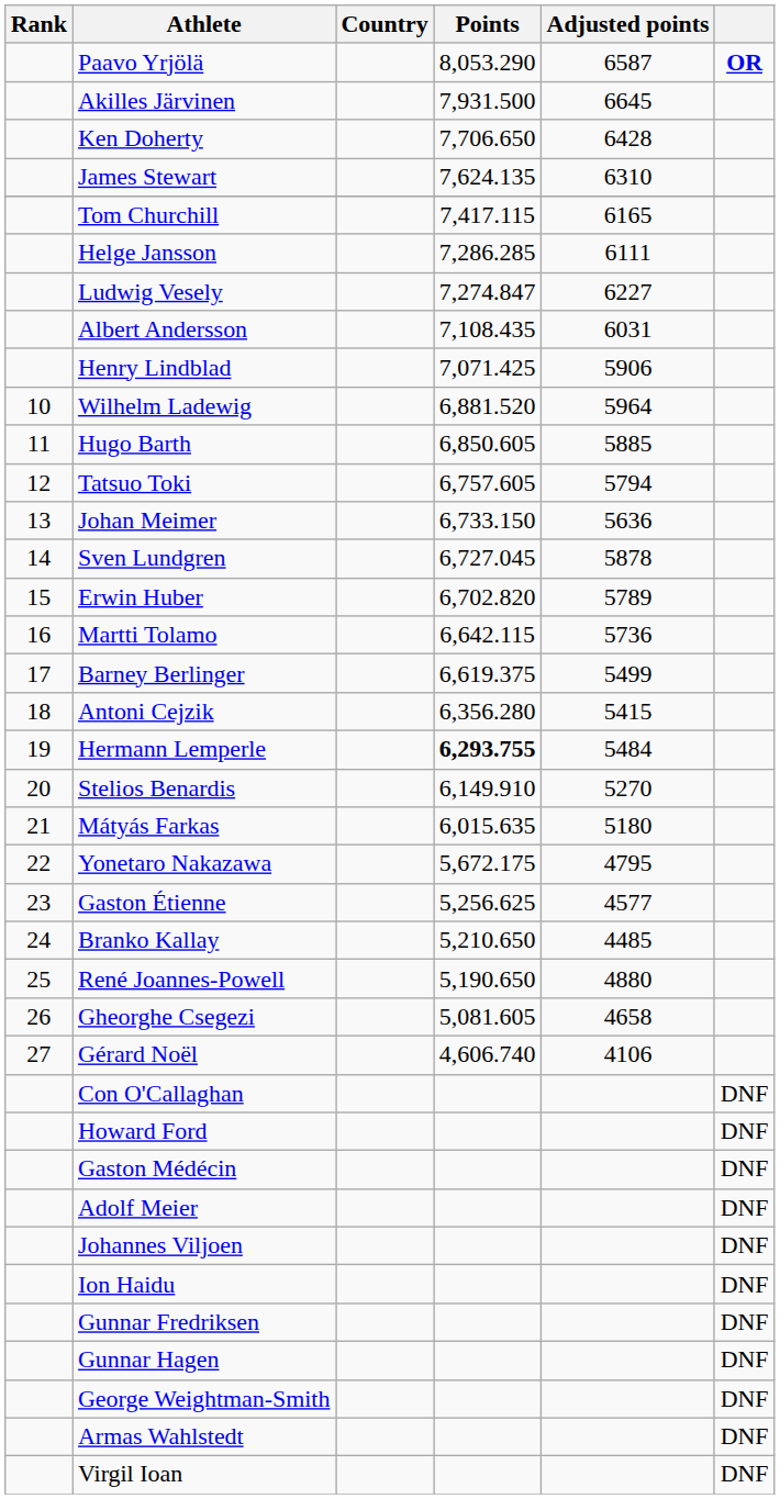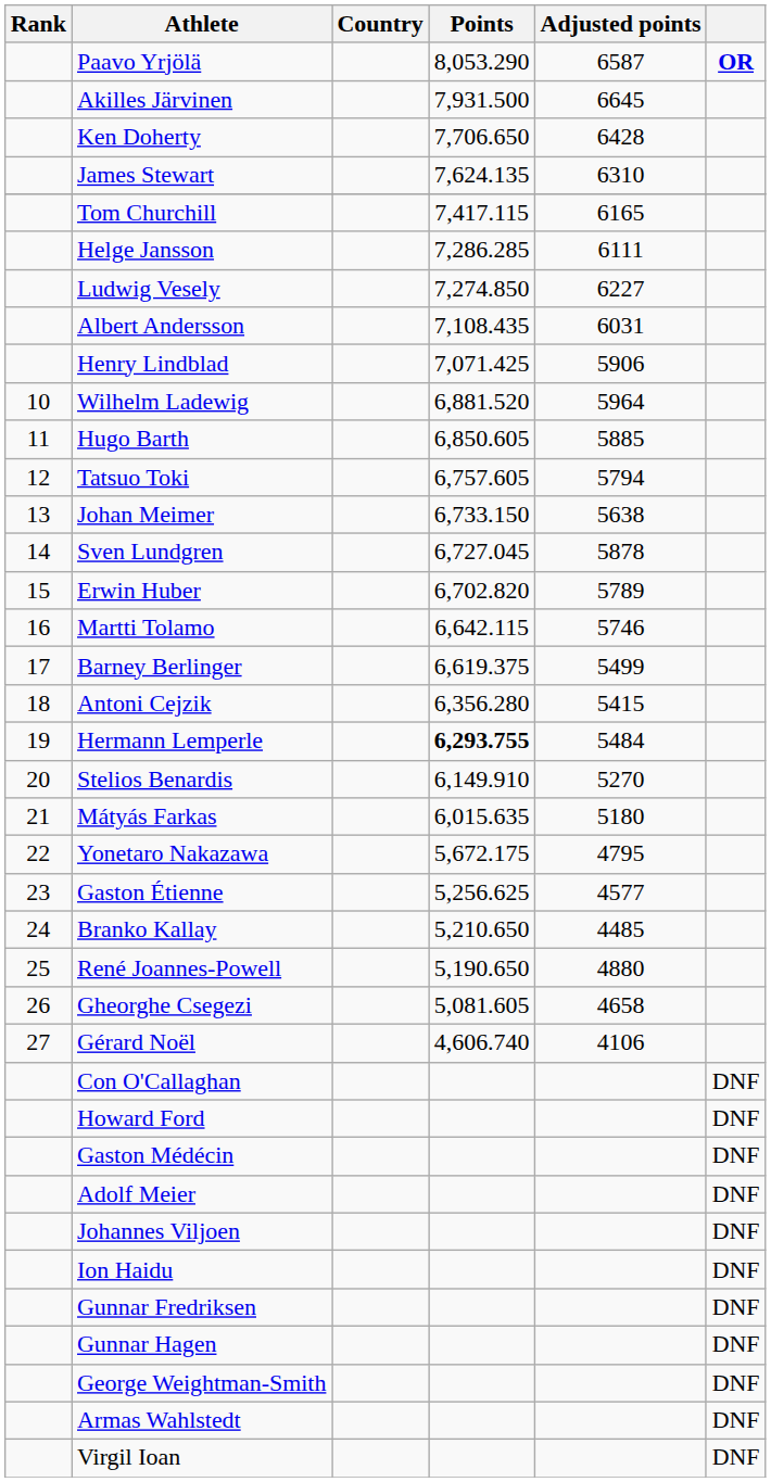 <table class="wikitable sortable" style="text-align:center">
 <tr>
 <th>Rank</th>
 <th>Athlete</th>
 <th>Country</th>
 <th>Points</th>
 <th>Adjusted points</th>
 <th Notes></th>
 </tr>
 <tr>
 <td></td>
 <td align=left><a href='#'>Paavo Yrjölä</a></td>
 <td align=left></td>
 <td>8,053.290</td>
 <td>6587</td>
 <td><strong><a href='#'>OR</a></strong></td>
 </tr>
 <tr>
 <td></td>
 <td align=left><a href='#'>Akilles Järvinen</a></td>
 <td align=left></td>
 <td>7,931.500</td>
 <td>6645</td>
 <td></td>
 </tr>
 <tr>
 <td></td>
 <td align=left><a href='#'>Ken Doherty</a></td>
 <td align=left></td>
 <td>7,706.650</td>
 <td>6428</td>
 <td></td>
 </tr>
 <tr>
 <td></td>
 <td align=left><a href='#'>James Stewart</a></td>
 <td align=left></td>
 <td>7,624.135</td>
 <td>6310</td>
 <td></td>
 </tr>
 <tr>
 </tr>
 <tr>
 <td></td>
 <td align=left><a href='#'>Tom Churchill</a></td>
 <td align=left></td>
 <td>7,417.115</td>
 <td>6165</td>
 <td></td>
 </tr>
 <tr>
 <td></td>
 <td align=left><a href='#'>Helge Jansson</a></td>
 <td align=left></td>
 <td>7,286.285</td>
 <td>6111</td>
 <td></td>
 </tr>
 <tr>
 <td></td>
 <td align=left><a href='#'>Ludwig Vesely</a></td>
 <td align=left></td>
-<td>7,274.847</td>
+<td>7,274.850</td>
 <td>6227</td>
 <td></td>
 </tr>
 <tr>
 <td></td>
 <td align=left><a href='#'>Albert Andersson</a></td>
 <td align=left></td>
 <td>7,108.435</td>
 <td>6031</td>
 <td></td>
 </tr>
 <tr>
 <td></td>
 <td align=left><a href='#'>Henry Lindblad</a></td>
 <td align=left></td>
 <td>7,071.425</td>
 <td>5906</td>
 <td></td>
 </tr>
 <tr>
 <td>10</td>
 <td align=left><a href='#'>Wilhelm Ladewig</a></td>
 <td align=left></td>
 <td>6,881.520</td>
 <td>5964</td>
 <td></td>
 </tr>
 <tr>
 <td>11</td>
 <td align=left><a href='#'>Hugo Barth</a></td>
 <td align=left></td>
 <td>6,850.605</td>
 <td>5885</td>
 <td></td>
 </tr>
 <tr>
 <td>12</td>
 <td align=left><a href='#'>Tatsuo Toki</a></td>
 <td align=left></td>
 <td>6,757.605</td>
 <td>5794</td>
 <td></td>
 </tr>
 <tr>
 <td>13</td>
 <td align=left><a href='#'>Johan Meimer</a></td>
 <td align=left></td>
 <td>6,733.150</td>
-<td>5636</td>
+<td>5638</td>
 <td></td>
 </tr>
 <tr>
 <td>14</td>
 <td align=left><a href='#'>Sven Lundgren</a></td>
 <td align=left></td>
 <td>6,727.045</td>
 <td>5878</td>
 <td></td>
 </tr>
 <tr>
 <td>15</td>
 <td align=left><a href='#'>Erwin Huber</a></td>
 <td align=left></td>
 <td>6,702.820</td>
 <td>5789</td>
 <td></td>
 </tr>
 <tr>
 <td>16</td>
 <td align=left><a href='#'>Martti Tolamo</a></td>
 <td align=left></td>
 <td>6,642.115</td>
-<td>5736</td>
+<td>5746</td>
 <td></td>
 </tr>
 <tr>
 <td>17</td>
 <td align=left><a href='#'>Barney Berlinger</a></td>
 <td align=left></td>
 <td>6,619.375</td>
 <td>5499</td>
 <td></td>
 </tr>
 <tr>
 <td>18</td>
 <td align=left><a href='#'>Antoni Cejzik</a></td>
 <td align=left></td>
 <td>6,356.280</td>
 <td>5415</td>
 <td></td>
 </tr>
 <tr>
 <td>19</td>
 <td align=left><a href='#'>Hermann Lemperle</a></td>
 <td align=left></td>
 <td><strong>6,293.755</strong></td>
 <td>5484</td>
 <td></td>
 </tr>
 <tr>
 <td>20</td>
 <td align=left><a href='#'>Stelios Benardis</a></td>
 <td align=left></td>
 <td>6,149.910</td>
 <td>5270</td>
 <td></td>
 </tr>
 <tr>
 <td>21</td>
 <td align=left><a href='#'>Mátyás Farkas</a></td>
 <td align=left></td>
 <td>6,015.635</td>
 <td>5180</td>
 <td></td>
 </tr>
 <tr>
 <td>22</td>
 <td align=left><a href='#'>Yonetaro Nakazawa</a></td>
 <td align=left></td>
 <td>5,672.175</td>
 <td>4795</td>
 <td></td>
 </tr>
 <tr>
 <td>23</td>
 <td align=left><a href='#'>Gaston Étienne</a></td>
 <td align=left></td>
 <td>5,256.625</td>
 <td>4577</td>
 <td></td>
 </tr>
 <tr>
 <td>24</td>
 <td align=left><a href='#'>Branko Kallay</a></td>
 <td align=left></td>
 <td>5,210.650</td>
 <td>4485</td>
 <td></td>
 </tr>
 <tr>
 <td>25</td>
 <td align=left><a href='#'>René Joannes-Powell</a></td>
 <td align=left></td>
 <td>5,190.650</td>
 <td>4880</td>
 <td></td>
 </tr>
 <tr>
 <td>26</td>
 <td align=left><a href='#'>Gheorghe Csegezi</a></td>
 <td align=left></td>
 <td>5,081.605</td>
 <td>4658</td>
 <td></td>
 </tr>
 <tr>
 <td>27</td>
 <td align=left><a href='#'>Gérard Noël</a></td>
 <td align=left></td>
 <td>4,606.740</td>
 <td>4106</td>
 <td></td>
 </tr>
 <tr>
 <td></td>
 <td align=left><a href='#'>Con O'Callaghan</a></td>
 <td align=left></td>
 <td></td>
 <td></td>
 <td>DNF</td>
 </tr>
 <tr>
 <td></td>
 <td align=left><a href='#'>Howard Ford</a></td>
 <td align=left></td>
 <td></td>
 <td></td>
 <td>DNF</td>
 </tr>
 <tr>
 <td></td>
 <td align=left><a href='#'>Gaston Médécin</a></td>
 <td align=left></td>
 <td></td>
 <td></td>
 <td>DNF</td>
 </tr>
 <tr>
 <td></td>
 <td align=left><a href='#'>Adolf Meier</a></td>
 <td align=left></td>
 <td></td>
 <td></td>
 <td>DNF</td>
 </tr>
 <tr>
 <td></td>
 <td align=left><a href='#'>Johannes Viljoen</a></td>
 <td align=left></td>
 <td></td>
 <td></td>
 <td>DNF</td>
 </tr>
 <tr>
 <td></td>
 <td align=left><a href='#'>Ion Haidu</a></td>
 <td align=left></td>
 <td></td>
 <td></td>
 <td>DNF</td>
 </tr>
 <tr>
 <td></td>
 <td align=left><a href='#'>Gunnar Fredriksen</a></td>
 <td align=left></td>
 <td></td>
 <td></td>
 <td>DNF</td>
 </tr>
 <tr>
 <td></td>
 <td align=left><a href='#'>Gunnar Hagen</a></td>
 <td align=left></td>
 <td></td>
 <td></td>
 <td>DNF</td>
 </tr>
 <tr>
 <td></td>
 <td align=left><a href='#'>George Weightman-Smith</a></td>
 <td align=left></td>
 <td></td>
 <td></td>
 <td>DNF</td>
 </tr>
 <tr>
 <td></td>
 <td align=left><a href='#'>Armas Wahlstedt</a></td>
 <td align=left></td>
 <td></td>
 <td></td>
 <td>DNF</td>
 </tr>
 <tr>
 <td></td>
 <td align=left>Virgil Ioan</td>
 <td align=left></td>
 <td></td>
 <td></td>
 <td>DNF</td>
 </tr>
 </table>
